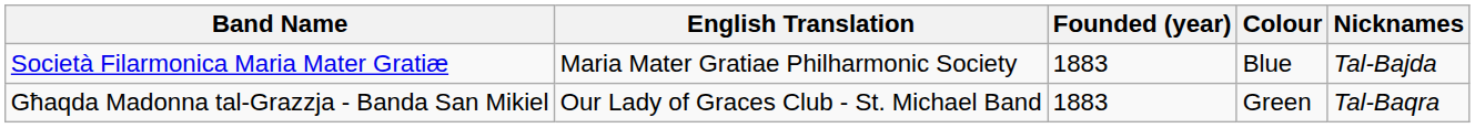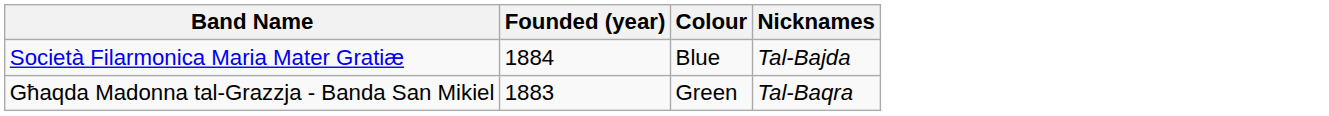 <table class="wikitable">
 <tr>
 <th>Band Name</th>
-<th>English Translation</th>
 <th>Founded (year)</th>
 <th>Colour</th>
 <th>Nicknames</th>
 </tr>
 <tr>
 <td><a href='#'>Società Filarmonica Maria Mater Gratiæ</a></td>
-<td>Maria Mater Gratiae Philharmonic Society</td>
-<td>1883</td>
+<td>1884</td>
 <td>Blue</td>
 <td><em>Tal-Bajda</em></td>
 </tr>
 <tr>
 <td>Għaqda Madonna tal-Grazzja - Banda San Mikiel</td>
-<td>Our Lady of Graces Club - St. Michael Band</td>
 <td>1883</td>
 <td>Green</td>
 <td><em>Tal-Baqra</em></td>
 </tr>
 </table>
